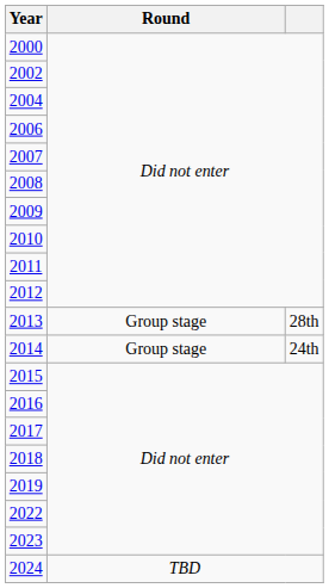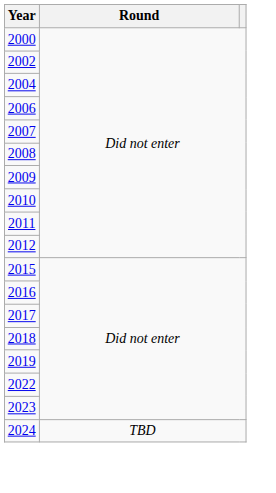 <table class="wikitable" style="text-align: center; font-size:90%">
 <tr>
 <th>Year</th>
 <th style="width:200px">Round</th>
 <th></th>
 </tr>
 <tr>
 <td><a href='#'>2000</a></td>
 <td colspan="2" rowspan="10"><em>Did not enter</em></td>
 </tr>
 <tr>
 <td><a href='#'>2002</a></td>
 </tr>
 <tr>
 <td><a href='#'>2004</a></td>
 </tr>
 <tr>
 <td><a href='#'>2006</a></td>
 </tr>
 <tr>
 <td><a href='#'>2007</a></td>
 </tr>
 <tr>
 <td><a href='#'>2008</a></td>
 </tr>
 <tr>
 <td><a href='#'>2009</a></td>
 </tr>
 <tr>
 <td><a href='#'>2010</a></td>
 </tr>
 <tr>
 <td><a href='#'>2011</a></td>
 </tr>
 <tr>
 <td><a href='#'>2012</a></td>
 </tr>
 <tr>
-<td><a href='#'>2013</a></td>
-<td>Group stage</td>
-<td>28th</td>
-</tr>
-<tr>
-<td><a href='#'>2014</a></td>
-<td>Group stage</td>
-<td>24th</td>
-</tr>
-<tr>
 <td><a href='#'>2015</a></td>
 <td colspan="2" rowspan="7"><em>Did not enter</em></td>
 </tr>
 <tr>
 <td><a href='#'>2016</a></td>
 </tr>
 <tr>
 <td><a href='#'>2017</a></td>
 </tr>
 <tr>
 <td><a href='#'>2018</a></td>
 </tr>
 <tr>
 <td><a href='#'>2019</a></td>
 </tr>
 <tr>
 <td><a href='#'>2022</a></td>
 </tr>
 <tr>
 <td><a href='#'>2023</a></td>
 </tr>
 <tr>
 <td><a href='#'>2024</a></td>
 <td colspan="2"><em>TBD</em></td>
 </tr>
 </table>
